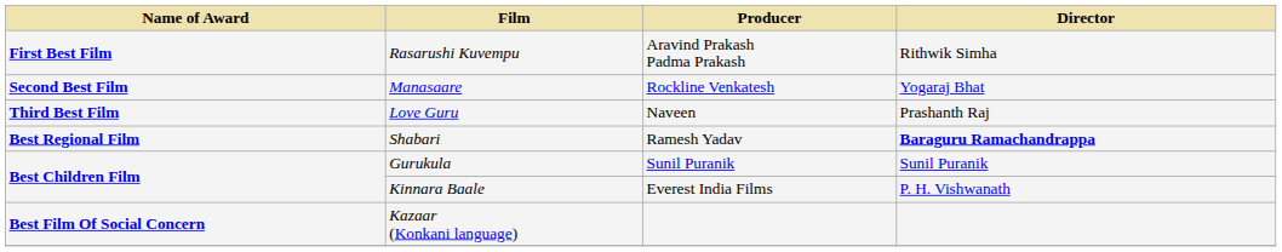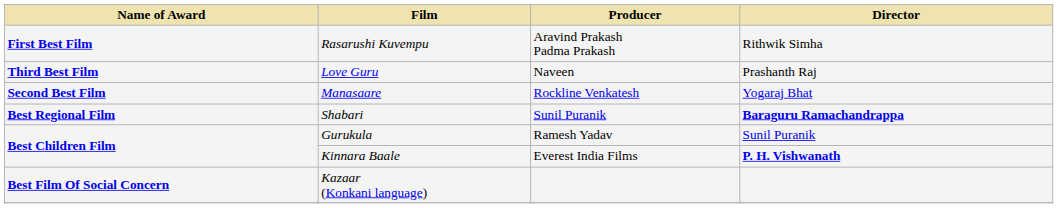 <table class="wikitable" style="width:100%;">
 <tr>
 <th style="background-color:#EFE4B0;">Name of Award</th>
 <th style="background-color:#EFE4B0;">Film</th>
 <th style="background-color:#EFE4B0;">Producer</th>
 <th style="background-color:#EFE4B0;">Director</th>
 </tr>
 <tr style="background-color:#F4F4F4">
 <td><strong><a href='#'>First Best Film</a></strong></td>
 <td><em>Rasarushi Kuvempu</em></td>
 <td>Aravind Prakash<br>Padma Prakash</td>
 <td>Rithwik Simha</td>
 </tr>
 <tr style="background-color:#F4F4F4">
+<td><strong><a href='#'>Third Best Film</a></strong></td>
+<td><em><a href='#'>Love Guru</a></em></td>
+<td>Naveen</td>
+<td>Prashanth Raj</td>
+</tr>
+<tr style="background-color:#F4F4F4">
 <td><strong><a href='#'>Second Best Film</a></strong></td>
 <td><em><a href='#'>Manasaare</a></em></td>
 <td><a href='#'>Rockline Venkatesh</a></td>
 <td><a href='#'>Yogaraj Bhat</a></td>
 </tr>
 <tr style="background-color:#F4F4F4">
-<td><strong><a href='#'>Third Best Film</a></strong></td>
-<td><em><a href='#'>Love Guru</a></em></td>
-<td>Naveen</td>
-<td>Prashanth Raj</td>
-</tr>
-<tr style="background-color:#F4F4F4">
 <td><strong><a href='#'>Best Regional Film</a></strong></td>
 <td><em>Shabari</em></td>
-<td>Ramesh Yadav</td>
+<td><a href='#'>Sunil Puranik</a></td>
 <td><strong><a href='#'>Baraguru Ramachandrappa</a></strong></td>
 </tr>
 <tr style="background-color:#F4F4F4">
 <td rowspan="2"><strong><a href='#'>Best Children Film</a></strong></td>
 <td><em>Gurukula</em></td>
-<td><a href='#'>Sunil Puranik</a></td>
+<td>Ramesh Yadav</td>
 <td><a href='#'>Sunil Puranik</a></td>
 </tr>
 <tr style="background-color:#F4F4F4">
 <td><em>Kinnara Baale</em></td>
 <td>Everest India Films</td>
-<td><a href='#'>P. H. Vishwanath</a></td>
+<td><strong><a href='#'>P. H. Vishwanath</a></strong></td>
 </tr>
 <tr style="background-color:#F4F4F4">
 <td><strong><a href='#'>Best Film Of Social Concern</a></strong></td>
 <td><em>Kazaar</em><br>(<a href='#'>Konkani language</a>)</td>
 <td></td>
 <td></td>
 </tr>
 <tr style="background-color:#F4F4F4">
 </tr>
 </table>
